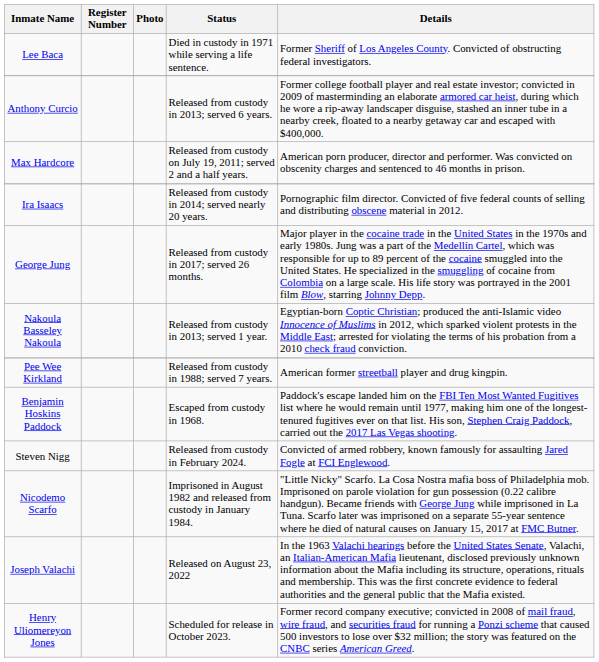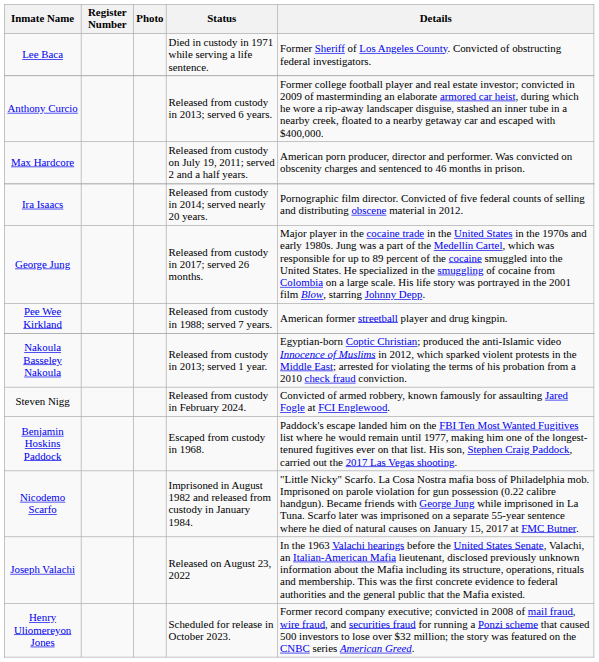 <table class="wikitable sortable">
 <tr>
 <th width=13%>Inmate Name</th>
 <th width=9%>Register Number</th>
 <th width=5%>Photo</th>
 <th width=19%>Status</th>
 <th width=60%>Details</th>
 </tr>
 <tr>
 <td style="text-align:center;"><a href='#'>Lee Baca</a></td>
 <td style="text-align:center;"></td>
 <td></td>
 <td>Died in custody in 1971 while serving a life sentence.</td>
 <td>Former <a href='#'>Sheriff</a> of <a href='#'>Los Angeles County</a>. Convicted of obstructing federal investigators. </td>
 </tr>
 <tr>
 </tr>
 <tr>
 <td style="text-align:center;"><a href='#'>Anthony Curcio</a></td>
 <td style="text-align:center;"></td>
 <td></td>
 <td>Released from custody in 2013; served 6 years.</td>
 <td>Former college football player and real estate investor; convicted in 2009 of masterminding an elaborate <a href='#'>armored car heist</a>, during which he wore a rip-away landscaper disguise, stashed an inner tube in a nearby creek, floated to a nearby getaway car and escaped with $400,000.</td>
 </tr>
 <tr>
 <td style="text-align:center;"><a href='#'>Max Hardcore</a></td>
 <td style="text-align:center;"></td>
 <td></td>
 <td>Released from custody on July 19, 2011; served 2 and a half years.</td>
 <td>American porn producer, director and performer. Was convicted on obscenity charges and sentenced to 46 months in prison.</td>
 </tr>
 <tr>
 </tr>
 <tr>
 <td style="text-align:center;"><a href='#'>Ira Isaacs</a></td>
 <td style="text-align:center;"></td>
 <td></td>
 <td>Released from custody in 2014; served nearly 20 years.</td>
 <td>Pornographic film director. Convicted of five federal counts of selling and distributing <a href='#'>obscene</a> material in 2012.</td>
 </tr>
 <tr>
 <td style="text-align:center;"><a href='#'>George Jung</a></td>
 <td style="text-align:center;"></td>
 <td></td>
 <td>Released from custody in 2017; served 26 months.</td>
 <td>Major player in the <a href='#'>cocaine trade</a> in the <a href='#'>United States</a> in the 1970s and early 1980s. Jung was a part of the <a href='#'>Medellín Cartel</a>, which was responsible for up to 89 percent of the <a href='#'>cocaine</a> smuggled into the United States. He specialized in the <a href='#'>smuggling</a> of cocaine from <a href='#'>Colombia</a> on a large scale. His life story was portrayed in the 2001 film <em><a href='#'>Blow</a></em>, starring <a href='#'>Johnny Depp</a>.</td>
 </tr>
 <tr>
+<td style="text-align:center;"><a href='#'>Pee Wee Kirkland</a></td>
+<td style="text-align:center;"></td>
+<td></td>
+<td>Released from custody in 1988; served 7 years.</td>
+<td>American former <a href='#'>streetball</a> player and drug kingpin.</td>
+</tr>
+<tr>
+</tr>
+<tr>
 <td align="center"><a href='#'>Nakoula Basseley Nakoula</a></td>
 <td align="center"></td>
 <td></td>
 <td>Released from custody in 2013; served 1 year.</td>
 <td>Egyptian-born <a href='#'>Coptic Christian</a>; produced the anti-Islamic video <em><a href='#'>Innocence of Muslims</a></em> in 2012, which sparked violent protests in the <a href='#'>Middle East</a>; arrested for violating the terms of his probation from a 2010 <a href='#'>check fraud</a> conviction.</td>
 </tr>
 <tr>
-</tr>
-<tr>
-<td style="text-align:center;"><a href='#'>Pee Wee Kirkland</a></td>
+<td style="text-align:center;">Steven Nigg</td>
 <td style="text-align:center;"></td>
 <td></td>
-<td>Released from custody in 1988; served 7 years.</td>
-<td>American former <a href='#'>streetball</a> player and drug kingpin.</td>
+<td>Released from custody in February 2024.</td>
+<td>Convicted of armed robbery, known famously for assaulting <a href='#'>Jared Fogle</a> at <a href='#'>FCI Englewood</a>.</td>
 </tr>
 <tr>
 <td align="center"><a href='#'>Benjamin Hoskins Paddock</a></td>
 <td align="center"></td>
 <td></td>
 <td>Escaped from custody in 1968.</td>
 <td>Paddock's escape landed him on the <a href='#'>FBI Ten Most Wanted Fugitives</a> list where he would remain until 1977, making him one of the longest-tenured fugitives ever on that list. His son, <a href='#'>Stephen Craig Paddock</a>, carried out the <a href='#'>2017 Las Vegas shooting</a>.</td>
-</tr>
-<tr>
-<td style="text-align:center;">Steven Nigg</td>
-<td style="text-align:center;"></td>
-<td></td>
-<td>Released from custody in February 2024.</td>
-<td>Convicted of armed robbery, known famously for assaulting <a href='#'>Jared Fogle</a> at <a href='#'>FCI Englewood</a>.</td>
 </tr>
 <tr>
 <td style="text-align:center;"><a href='#'>Nicodemo Scarfo</a></td>
 <td style="text-align:center;"></td>
 <td></td>
 <td>Imprisoned in August 1982 and released from custody in January 1984.</td>
 <td>"Little Nicky" Scarfo. La Cosa Nostra mafia boss of Philadelphia mob. Imprisoned on parole violation for gun possession (0.22 calibre handgun). Became friends with <a href='#'>George Jung</a> while imprisoned in La Tuna. Scarfo later was imprisoned on a separate 55-year sentence where he died of natural causes on January 15, 2017 at <a href='#'>FMC Butner</a>.</td>
 </tr>
 <tr>
 <td style="text-align:center;"><a href='#'>Joseph Valachi</a></td>
 <td style="text-align:center;"></td>
 <td></td>
 <td>Released on August 23, 2022</td>
 <td>In the 1963 <a href='#'>Valachi hearings</a> before the <a href='#'>United States Senate</a>, Valachi, an <a href='#'>Italian-American Mafia</a> lieutenant, disclosed previously unknown information about the Mafia including its structure, operations, rituals and membership. This was the first concrete evidence to federal authorities and the general public that the Mafia existed.</td>
 </tr>
 <tr>
 <td style="text-align:center;"><a href='#'>Henry Uliomereyon Jones</a></td>
 <td style="text-align:center;"></td>
 <td></td>
 <td>Scheduled for release in October 2023.</td>
 <td>Former record company executive; convicted in 2008 of <a href='#'>mail fraud</a>, <a href='#'>wire fraud</a>, and <a href='#'>securities fraud</a> for running a <a href='#'>Ponzi scheme</a> that caused 500 investors to lose over $32 million; the story was featured on the <a href='#'>CNBC</a> series <em><a href='#'>American Greed</a></em>.</td>
 </tr>
 </table>
